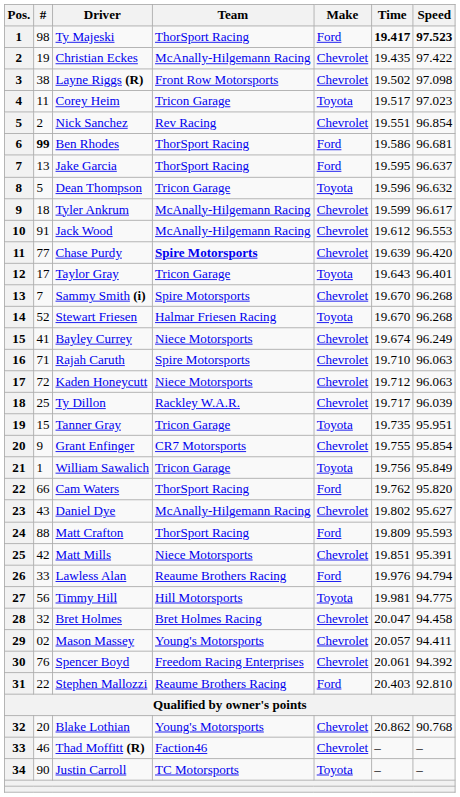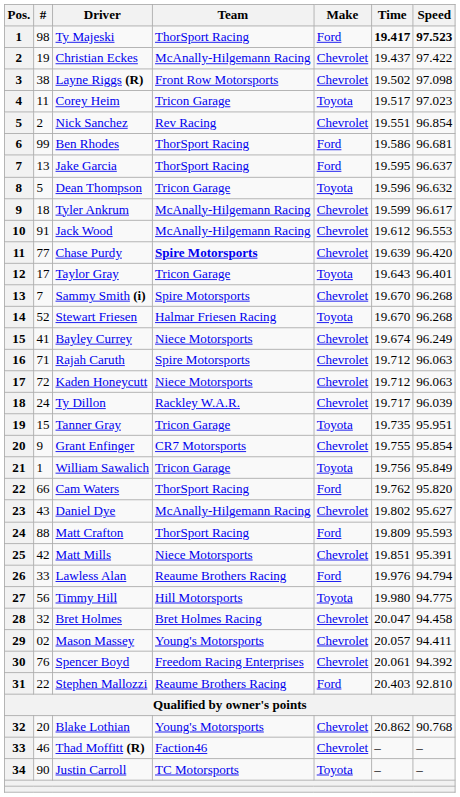 <table class="wikitable" style="font-size:95%">
 <tr>
 <th>Pos.</th>
 <th>#</th>
 <th>Driver</th>
 <th>Team</th>
 <th>Make</th>
 <th>Time</th>
 <th>Speed</th>
 </tr>
 <tr>
 <th>1</th>
 <td>98</td>
 <td><a href='#'>Ty Majeski</a></td>
 <td><a href='#'>ThorSport Racing</a></td>
 <td><a href='#'>Ford</a></td>
 <td><strong>19.417</strong></td>
 <td><strong>97.523</strong></td>
 </tr>
 <tr>
 <th>2</th>
 <td>19</td>
 <td><a href='#'>Christian Eckes</a></td>
 <td><a href='#'>McAnally-Hilgemann Racing</a></td>
 <td><a href='#'>Chevrolet</a></td>
-<td>19.435</td>
+<td>19.437</td>
 <td>97.422</td>
 </tr>
 <tr>
 <th>3</th>
 <td>38</td>
 <td><a href='#'>Layne Riggs</a> <strong>(R)</strong></td>
 <td><a href='#'>Front Row Motorsports</a></td>
 <td><a href='#'>Chevrolet</a></td>
 <td>19.502</td>
 <td>97.098</td>
 </tr>
 <tr>
 <th>4</th>
 <td>11</td>
 <td><a href='#'>Corey Heim</a></td>
 <td><a href='#'>Tricon Garage</a></td>
 <td><a href='#'>Toyota</a></td>
 <td>19.517</td>
 <td>97.023</td>
 </tr>
 <tr>
 <th>5</th>
 <td>2</td>
 <td><a href='#'>Nick Sanchez</a></td>
 <td><a href='#'>Rev Racing</a></td>
 <td><a href='#'>Chevrolet</a></td>
 <td>19.551</td>
 <td>96.854</td>
 </tr>
 <tr>
 <th>6</th>
-<td><strong>99</strong></td>
+<td>99</td>
 <td><a href='#'>Ben Rhodes</a></td>
 <td><a href='#'>ThorSport Racing</a></td>
 <td><a href='#'>Ford</a></td>
 <td>19.586</td>
 <td>96.681</td>
 </tr>
 <tr>
 <th>7</th>
 <td>13</td>
 <td><a href='#'>Jake Garcia</a></td>
 <td><a href='#'>ThorSport Racing</a></td>
 <td><a href='#'>Ford</a></td>
 <td>19.595</td>
 <td>96.637</td>
 </tr>
 <tr>
 <th>8</th>
 <td>5</td>
 <td><a href='#'>Dean Thompson</a></td>
 <td><a href='#'>Tricon Garage</a></td>
 <td><a href='#'>Toyota</a></td>
 <td>19.596</td>
 <td>96.632</td>
 </tr>
 <tr>
 <th>9</th>
 <td>18</td>
 <td><a href='#'>Tyler Ankrum</a></td>
 <td><a href='#'>McAnally-Hilgemann Racing</a></td>
 <td><a href='#'>Chevrolet</a></td>
 <td>19.599</td>
 <td>96.617</td>
 </tr>
 <tr>
 <th>10</th>
 <td>91</td>
 <td><a href='#'>Jack Wood</a></td>
 <td><a href='#'>McAnally-Hilgemann Racing</a></td>
 <td><a href='#'>Chevrolet</a></td>
 <td>19.612</td>
 <td>96.553</td>
 </tr>
 <tr>
 <th>11</th>
 <td>77</td>
 <td><a href='#'>Chase Purdy</a></td>
 <td><strong><a href='#'>Spire Motorsports</a></strong></td>
 <td><a href='#'>Chevrolet</a></td>
 <td>19.639</td>
 <td>96.420</td>
 </tr>
 <tr>
 <th>12</th>
 <td>17</td>
 <td><a href='#'>Taylor Gray</a></td>
 <td><a href='#'>Tricon Garage</a></td>
 <td><a href='#'>Toyota</a></td>
 <td>19.643</td>
 <td>96.401</td>
 </tr>
 <tr>
 <th>13</th>
 <td>7</td>
 <td><a href='#'>Sammy Smith</a> <strong>(i)</strong></td>
 <td><a href='#'>Spire Motorsports</a></td>
 <td><a href='#'>Chevrolet</a></td>
 <td>19.670</td>
 <td>96.268</td>
 </tr>
 <tr>
 <th>14</th>
 <td>52</td>
 <td><a href='#'>Stewart Friesen</a></td>
 <td><a href='#'>Halmar Friesen Racing</a></td>
 <td><a href='#'>Toyota</a></td>
 <td>19.670</td>
 <td>96.268</td>
 </tr>
 <tr>
 <th>15</th>
 <td>41</td>
 <td><a href='#'>Bayley Currey</a></td>
 <td><a href='#'>Niece Motorsports</a></td>
 <td><a href='#'>Chevrolet</a></td>
 <td>19.674</td>
 <td>96.249</td>
 </tr>
 <tr>
 <th>16</th>
 <td>71</td>
 <td><a href='#'>Rajah Caruth</a></td>
 <td><a href='#'>Spire Motorsports</a></td>
 <td><a href='#'>Chevrolet</a></td>
-<td>19.710</td>
+<td>19.712</td>
 <td>96.063</td>
 </tr>
 <tr>
 <th>17</th>
 <td>72</td>
 <td><a href='#'>Kaden Honeycutt</a></td>
 <td><a href='#'>Niece Motorsports</a></td>
 <td><a href='#'>Chevrolet</a></td>
 <td>19.712</td>
 <td>96.063</td>
 </tr>
 <tr>
 <th>18</th>
-<td>25</td>
+<td>24</td>
 <td><a href='#'>Ty Dillon</a></td>
 <td><a href='#'>Rackley W.A.R.</a></td>
 <td><a href='#'>Chevrolet</a></td>
 <td>19.717</td>
 <td>96.039</td>
 </tr>
 <tr>
 <th>19</th>
 <td>15</td>
 <td><a href='#'>Tanner Gray</a></td>
 <td><a href='#'>Tricon Garage</a></td>
 <td><a href='#'>Toyota</a></td>
 <td>19.735</td>
 <td>95.951</td>
 </tr>
 <tr>
 <th>20</th>
 <td>9</td>
 <td><a href='#'>Grant Enfinger</a></td>
 <td><a href='#'>CR7 Motorsports</a></td>
 <td><a href='#'>Chevrolet</a></td>
 <td>19.755</td>
 <td>95.854</td>
 </tr>
 <tr>
 <th>21</th>
 <td>1</td>
 <td><a href='#'>William Sawalich</a></td>
 <td><a href='#'>Tricon Garage</a></td>
 <td><a href='#'>Toyota</a></td>
 <td>19.756</td>
 <td>95.849</td>
 </tr>
 <tr>
 <th>22</th>
 <td>66</td>
 <td><a href='#'>Cam Waters</a></td>
 <td><a href='#'>ThorSport Racing</a></td>
 <td><a href='#'>Ford</a></td>
 <td>19.762</td>
 <td>95.820</td>
 </tr>
 <tr>
 <th>23</th>
 <td>43</td>
 <td><a href='#'>Daniel Dye</a></td>
 <td><a href='#'>McAnally-Hilgemann Racing</a></td>
 <td><a href='#'>Chevrolet</a></td>
 <td>19.802</td>
 <td>95.627</td>
 </tr>
 <tr>
 <th>24</th>
 <td>88</td>
 <td><a href='#'>Matt Crafton</a></td>
 <td><a href='#'>ThorSport Racing</a></td>
 <td><a href='#'>Ford</a></td>
 <td>19.809</td>
 <td>95.593</td>
 </tr>
 <tr>
 <th>25</th>
 <td>42</td>
 <td><a href='#'>Matt Mills</a></td>
 <td><a href='#'>Niece Motorsports</a></td>
 <td><a href='#'>Chevrolet</a></td>
 <td>19.851</td>
 <td>95.391</td>
 </tr>
 <tr>
 <th>26</th>
 <td>33</td>
 <td><a href='#'>Lawless Alan</a></td>
 <td><a href='#'>Reaume Brothers Racing</a></td>
 <td><a href='#'>Ford</a></td>
 <td>19.976</td>
 <td>94.794</td>
 </tr>
 <tr>
 <th>27</th>
 <td>56</td>
 <td><a href='#'>Timmy Hill</a></td>
 <td><a href='#'>Hill Motorsports</a></td>
 <td><a href='#'>Toyota</a></td>
-<td>19.981</td>
+<td>19.980</td>
 <td>94.775</td>
 </tr>
 <tr>
 <th>28</th>
 <td>32</td>
 <td><a href='#'>Bret Holmes</a></td>
 <td><a href='#'>Bret Holmes Racing</a></td>
 <td><a href='#'>Chevrolet</a></td>
 <td>20.047</td>
 <td>94.458</td>
 </tr>
 <tr>
 <th>29</th>
 <td>02</td>
 <td><a href='#'>Mason Massey</a></td>
 <td><a href='#'>Young's Motorsports</a></td>
 <td><a href='#'>Chevrolet</a></td>
 <td>20.057</td>
 <td>94.411</td>
 </tr>
 <tr>
 <th>30</th>
 <td>76</td>
 <td><a href='#'>Spencer Boyd</a></td>
 <td><a href='#'>Freedom Racing Enterprises</a></td>
 <td><a href='#'>Chevrolet</a></td>
 <td>20.061</td>
 <td>94.392</td>
 </tr>
 <tr>
 <th>31</th>
 <td>22</td>
 <td><a href='#'>Stephen Mallozzi</a></td>
 <td><a href='#'>Reaume Brothers Racing</a></td>
 <td><a href='#'>Ford</a></td>
 <td>20.403</td>
 <td>92.810</td>
 </tr>
 <tr>
 <th colspan="7">Qualified by owner's points</th>
 </tr>
 <tr>
 <th>32</th>
 <td>20</td>
 <td><a href='#'>Blake Lothian</a></td>
 <td><a href='#'>Young's Motorsports</a></td>
 <td><a href='#'>Chevrolet</a></td>
 <td>20.862</td>
 <td>90.768</td>
 </tr>
 <tr>
 <th>33</th>
 <td>46</td>
 <td><a href='#'>Thad Moffitt</a> <strong>(R)</strong></td>
 <td><a href='#'>Faction46</a></td>
 <td><a href='#'>Chevrolet</a></td>
 <td>–</td>
 <td>–</td>
 </tr>
 <tr>
 <th>34</th>
 <td>90</td>
 <td><a href='#'>Justin Carroll</a></td>
 <td><a href='#'>TC Motorsports</a></td>
 <td><a href='#'>Toyota</a></td>
 <td>–</td>
 <td>–</td>
 </tr>
 <tr>
 <th colspan="7"></th>
 </tr>
 <tr>
 <th colspan="7"></th>
 </tr>
 </table>
